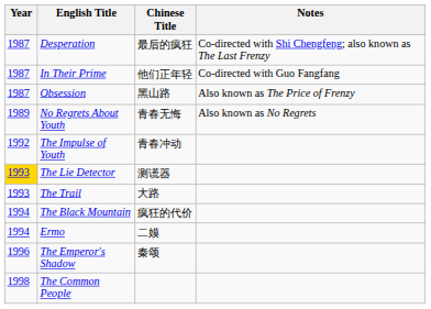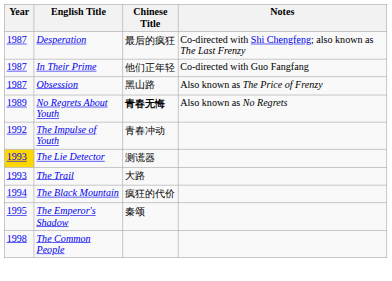 <table class="wikitable">
 <tr>
 <th align="left" valign="top" width="40">Year</th>
 <th align="left" valign="top">English Title</th>
 <th align="left" valign="top">Chinese Title</th>
 <th align="left" valign="top">Notes</th>
 </tr>
 <tr>
 <td align="left" valign="top"><a href='#'>1987</a></td>
 <td align="left" valign="top"><em><a href='#'>Desperation</a></em></td>
 <td align="left" valign="top">最后的疯狂</td>
 <td align="left" valign="top">Co-directed with <a href='#'>Shi Chengfeng</a>; also known as <em>The Last Frenzy</em></td>
 </tr>
 <tr>
 <td align="left" valign="top"><a href='#'>1987</a></td>
 <td align="left" valign="top"><em><a href='#'>In Their Prime</a></em></td>
 <td align="left" valign="top">他们正年轻</td>
 <td align="left" valign="top">Co-directed with Guo Fangfang</td>
 </tr>
 <tr>
 <td align="left" valign="top"><a href='#'>1987</a></td>
 <td align="left" valign="top"><em><a href='#'>Obsession</a></em></td>
 <td align="left" valign="top">黑山路</td>
 <td align="left" valign="top">Also known as <em>The Price of Frenzy</em></td>
 </tr>
 <tr>
 <td align="left" valign="top"><a href='#'>1989</a></td>
 <td align="left" valign="top"><em><a href='#'>No Regrets About Youth</a></em></td>
-<td align="left" valign="top">青春无悔</td>
+<td align="left" valign="top"><strong>青春无悔</strong></td>
 <td align="left" valign="top">Also known as <em>No Regrets</em></td>
 </tr>
 <tr>
 <td align="left" valign="top"><a href='#'>1992</a></td>
 <td align="left" valign="top"><em><a href='#'>The Impulse of Youth</a></em></td>
 <td align="left" valign="top">青春冲动</td>
 <td align="left" valign="top"></td>
 </tr>
 <tr>
 <td align="left" valign="top" style="background: gold;"><a href='#'>1993</a></td>
 <td align="left" valign="top"><em><a href='#'>The Lie Detector</a></em></td>
 <td align="left" valign="top">测谎器</td>
 <td align="left" valign="top"></td>
 </tr>
 <tr>
 <td align="left" valign="top"><a href='#'>1993</a></td>
 <td align="left" valign="top"><em><a href='#'>The Trail</a></em></td>
 <td align="left" valign="top">大路</td>
 <td align="left" valign="top"></td>
 </tr>
 <tr>
 <td align="left" valign="top"><a href='#'>1994</a></td>
 <td align="left" valign="top"><em><a href='#'>The Black Mountain</a></em></td>
 <td align="left" valign="top">疯狂的代价</td>
 <td align="left" valign="top"></td>
 </tr>
 <tr>
-<td align="left" valign="top"><a href='#'>1994</a></td>
-<td align="left" valign="top"><em><a href='#'>Ermo</a></em></td>
-<td align="left" valign="top">二嫫</td>
-<td align="left" valign="top"></td>
-</tr>
-<tr>
-<td align="left" valign="top"><a href='#'>1996</a></td>
+<td align="left" valign="top"><a href='#'>1995</a></td>
 <td align="left" valign="top"><em><a href='#'>The Emperor's Shadow</a></em></td>
 <td align="left" valign="top">秦颂</td>
 <td align="left" valign="top"></td>
 </tr>
 <tr>
 <td align="left" valign="top"><a href='#'>1998</a></td>
 <td align="left" valign="top"><em><a href='#'>The Common People</a></em></td>
 <td align="left" valign="top"></td>
 <td align="left" valign="top"></td>
 </tr>
 </table>
